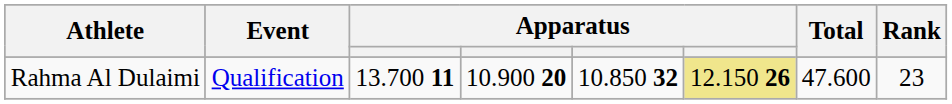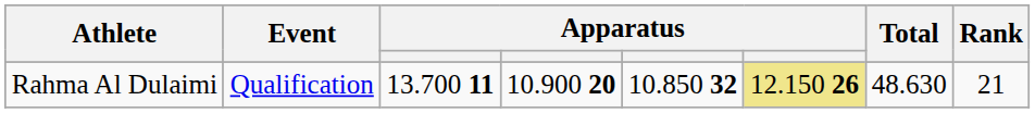 <table class="wikitable" style="font-size:90%">
 <tr>
 <th rowspan=2>Athlete</th>
 <th rowspan=2>Event</th>
 <th colspan =4>Apparatus</th>
 <th rowspan=2>Total</th>
 <th rowspan=2>Rank</th>
 </tr>
 <tr style="font-size:95%">
 <th></th>
 <th></th>
 <th></th>
 <th></th>
 </tr>
 <tr align=center>
 <td align=left>Rahma Al Dulaimi</td>
 <td align=left><a href='#'>Qualification</a></td>
 <td>13.700	<strong>11	</strong></td>
 <td>10.900	<strong>20</strong></td>
 <td>10.850	<strong>32</strong></td>
 <td style="background: khaki;">12.150	<strong>26</strong></td>
-<td>47.600</td>
-<td>23</td>
+<td>48.630</td>
+<td>21</td>
 </tr>
 </table>
